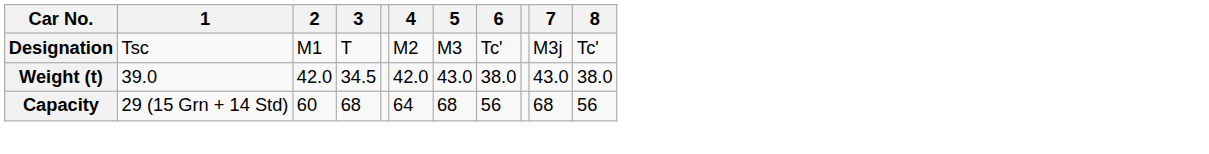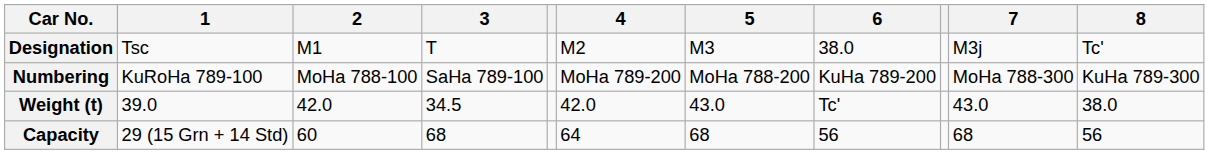 <table class="wikitable">
 <tr>
 <th>Car No.</th>
 <th>1</th>
 <th>2</th>
 <th>3</th>
 <th></th>
 <th>4</th>
 <th>5</th>
 <th>6</th>
 <th></th>
 <th>7</th>
 <th>8</th>
 </tr>
 <tr>
 <th>Designation</th>
 <td>Tsc</td>
 <td>M1</td>
 <td>T</td>
 <td></td>
 <td>M2</td>
 <td>M3</td>
-<td>Tc'</td>
+<td>38.0</td>
 <td></td>
 <td>M3j</td>
 <td>Tc'</td>
+</tr>
+<tr>
+<th>Numbering</th>
+<td>KuRoHa 789-100</td>
+<td>MoHa 788-100</td>
+<td>SaHa 789-100</td>
+<td></td>
+<td>MoHa 789-200</td>
+<td>MoHa 788-200</td>
+<td>KuHa 789-200</td>
+<td></td>
+<td>MoHa 788-300</td>
+<td>KuHa 789-300</td>
 </tr>
 <tr>
 <th>Weight (t)</th>
 <td>39.0</td>
 <td>42.0</td>
 <td>34.5</td>
 <td></td>
 <td>42.0</td>
 <td>43.0</td>
-<td>38.0</td>
+<td>Tc'</td>
 <td></td>
 <td>43.0</td>
 <td>38.0</td>
 </tr>
 <tr>
 <th>Capacity</th>
 <td>29 (15 Grn + 14 Std)</td>
 <td>60</td>
 <td>68</td>
 <td></td>
 <td>64</td>
 <td>68</td>
 <td>56</td>
 <td></td>
 <td>68</td>
 <td>56</td>
 </tr>
 </table>
